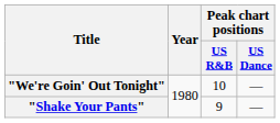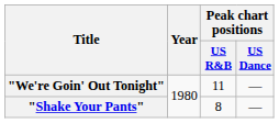 <table class="wikitable plainrowheaders" style="text-align:center;">
 <tr>
 <th scope="col" rowspan="2">Title</th>
 <th scope="col" rowspan="2">Year</th>
 <th scope="col" colspan="2">Peak chart positions</th>
 </tr>
 <tr>
 <th scope="col" style="width:2.5em;font-size:90%;"><a href='#'>US R&B</a><br></th>
 <th scope="col" style="width:2.5em;font-size:90%;"><a href='#'>US Dance</a><br></th>
 </tr>
 <tr>
 <th scope="row">"We're Goin' Out Tonight"</th>
 <td rowspan="2">1980</td>
-<td>10</td>
+<td>11</td>
 <td>—</td>
 </tr>
 <tr>
 <th scope="row">"<a href='#'>Shake Your Pants</a>"</th>
-<td>9</td>
+<td>8</td>
 <td>—</td>
 </tr>
 </table>
